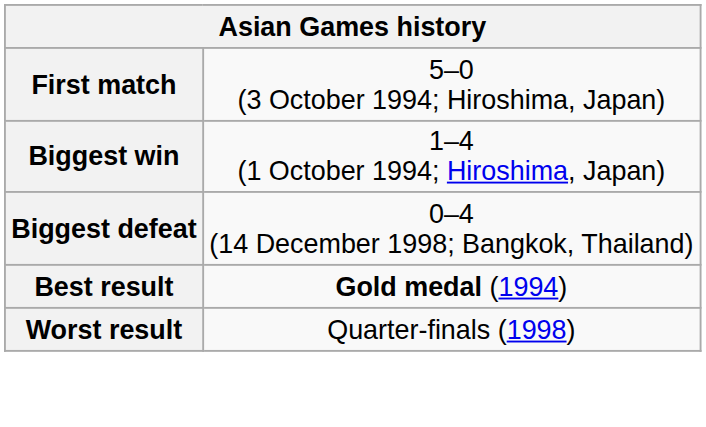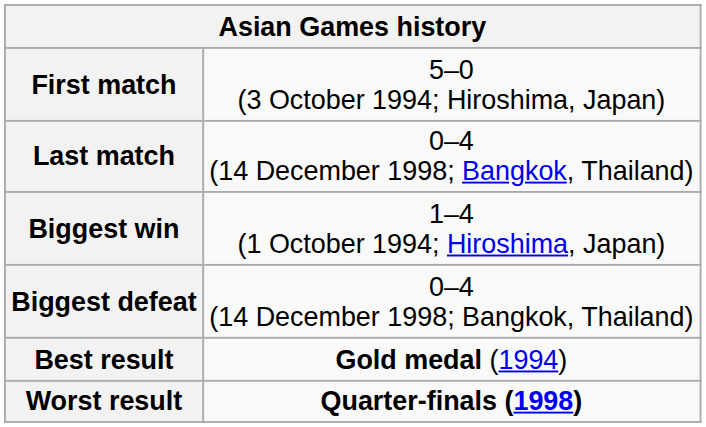 <table class="wikitable collapsible collapsed" style="text-align: center;font-size:90%;">
 <tr>
 <th colspan=2>Asian Games history</th>
 </tr>
 <tr>
 <th>First match</th>
 <td> 5–0 <br>(3 October 1994; Hiroshima, Japan)</td>
+</tr>
+<tr>
+<th>Last match</th>
+<td> 0–4 <br>(14 December 1998; <a href='#'>Bangkok</a>, Thailand)</td>
 </tr>
 <tr>
 <th>Biggest win</th>
 <td> 1–4 <br>(1 October 1994; <a href='#'>Hiroshima</a>, Japan)</td>
 </tr>
 <tr>
 <th>Biggest defeat</th>
 <td> 0–4 <br>(14 December 1998; Bangkok, Thailand)</td>
 </tr>
 <tr>
 <th>Best result</th>
 <td><strong>Gold medal</strong> (<a href='#'>1994</a>)</td>
 </tr>
 <tr>
 <th>Worst result</th>
-<td>Quarter-finals (<a href='#'>1998</a>)</td>
+<td><strong>Quarter-finals (<a href='#'>1998</a>)</strong></td>
 </tr>
 </table>
